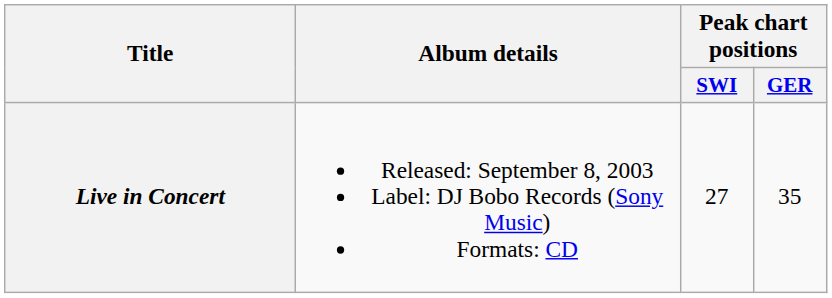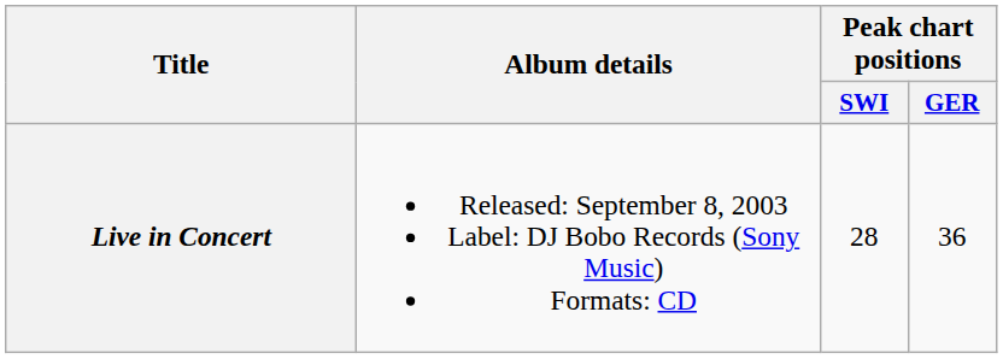 <table class="wikitable plainrowheaders" style="text-align:center;">
 <tr>
 <th scope="col" rowspan="2" style="width:12em;">Title</th>
 <th scope="col" rowspan="2" style="width:16em;">Album details</th>
 <th scope="col" colspan="5">Peak chart positions</th>
 </tr>
 <tr>
 <th scope="col" style="width:3em;font-size:90%;"><a href='#'>SWI</a><br></th>
 <th scope="col" style="width:3em;font-size:90%;"><a href='#'>GER</a><br></th>
 </tr>
 <tr>
 <th scope="row"><em>Live in Concert</em></th>
 <td><br><ul><li>Released: September 8, 2003</li><li>Label: DJ Bobo Records (<a href='#'>Sony Music</a>)</li><li>Formats: <a href='#'>CD</a></li></ul></td>
-<td>27</td>
-<td>35</td>
+<td>28</td>
+<td>36</td>
 </tr>
 </table>
